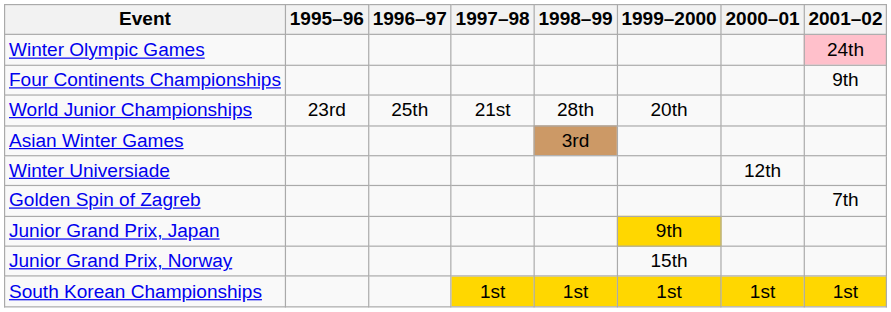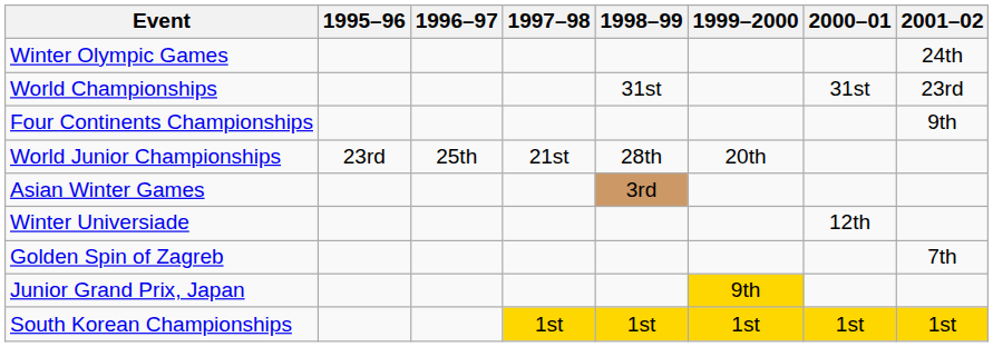 <table class="wikitable">
 <tr>
 <th>Event</th>
 <th>1995–96</th>
 <th>1996–97</th>
 <th>1997–98</th>
 <th>1998–99</th>
 <th>1999–2000</th>
 <th>2000–01</th>
 <th>2001–02</th>
 </tr>
 <tr>
 <td><a href='#'>Winter Olympic Games</a></td>
 <td></td>
 <td></td>
 <td></td>
 <td></td>
 <td></td>
 <td></td>
-<td align="center" style="background: pink;">24th</td>
+<td align="center">24th</td>
+</tr>
+<tr>
+<td><a href='#'>World Championships</a></td>
+<td></td>
+<td></td>
+<td></td>
+<td align="center">31st</td>
+<td></td>
+<td align="center">31st</td>
+<td align="center">23rd</td>
 </tr>
 <tr>
 <td><a href='#'>Four Continents Championships</a></td>
 <td></td>
 <td></td>
 <td></td>
 <td></td>
 <td></td>
 <td></td>
 <td align="center">9th</td>
 </tr>
 <tr>
 <td><a href='#'>World Junior Championships</a></td>
 <td align="center">23rd</td>
 <td align="center">25th</td>
 <td align="center">21st</td>
 <td align="center">28th</td>
 <td align="center">20th</td>
 <td></td>
 <td></td>
 </tr>
 <tr>
 <td><a href='#'>Asian Winter Games</a></td>
 <td></td>
 <td></td>
 <td></td>
 <td align="center" bgcolor="cc9966">3rd</td>
 <td></td>
 <td></td>
 <td></td>
 </tr>
 <tr>
 <td><a href='#'>Winter Universiade</a></td>
 <td></td>
 <td></td>
 <td></td>
 <td></td>
 <td></td>
 <td align="center">12th</td>
 <td></td>
 </tr>
 <tr>
 <td><a href='#'>Golden Spin of Zagreb</a></td>
 <td></td>
 <td></td>
 <td></td>
 <td></td>
 <td></td>
 <td></td>
 <td align="center">7th</td>
 </tr>
 <tr>
 <td><a href='#'>Junior Grand Prix, Japan</a></td>
 <td></td>
 <td></td>
 <td></td>
 <td></td>
 <td align="center" style="background: gold;">9th</td>
 <td></td>
 <td></td>
 </tr>
 <tr>
-<td><a href='#'>Junior Grand Prix, Norway</a></td>
-<td></td>
-<td></td>
-<td></td>
-<td></td>
-<td align="center">15th</td>
-<td></td>
-<td></td>
-</tr>
-<tr>
 <td><a href='#'>South Korean Championships</a></td>
 <td></td>
 <td></td>
 <td align="center" bgcolor="gold">1st</td>
 <td align="center" bgcolor="gold">1st</td>
 <td align="center" bgcolor="gold">1st</td>
 <td align="center" bgcolor="gold">1st</td>
 <td align="center" bgcolor="gold">1st</td>
 </tr>
 </table>
